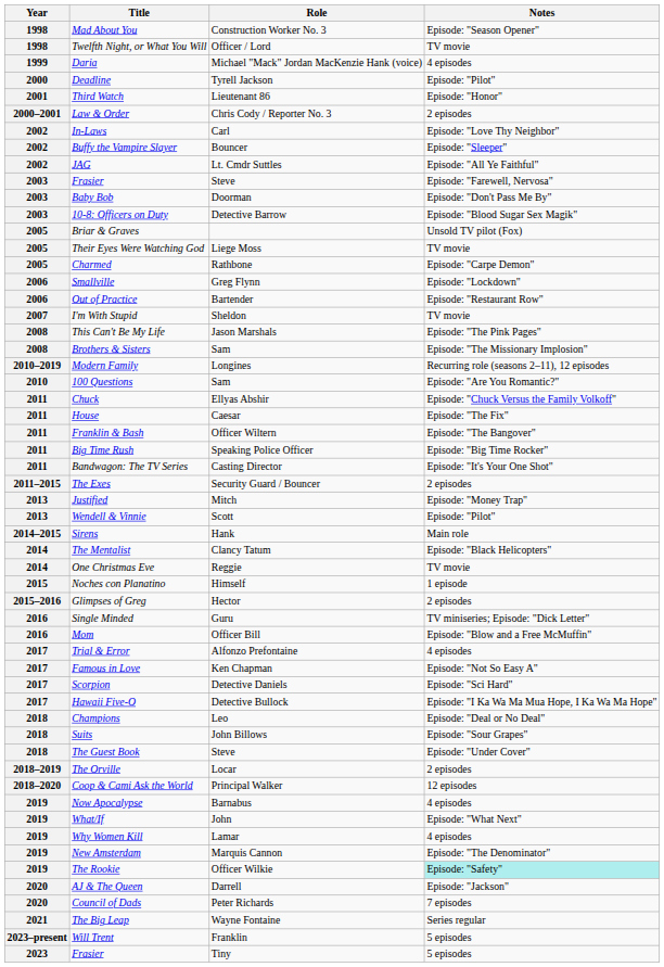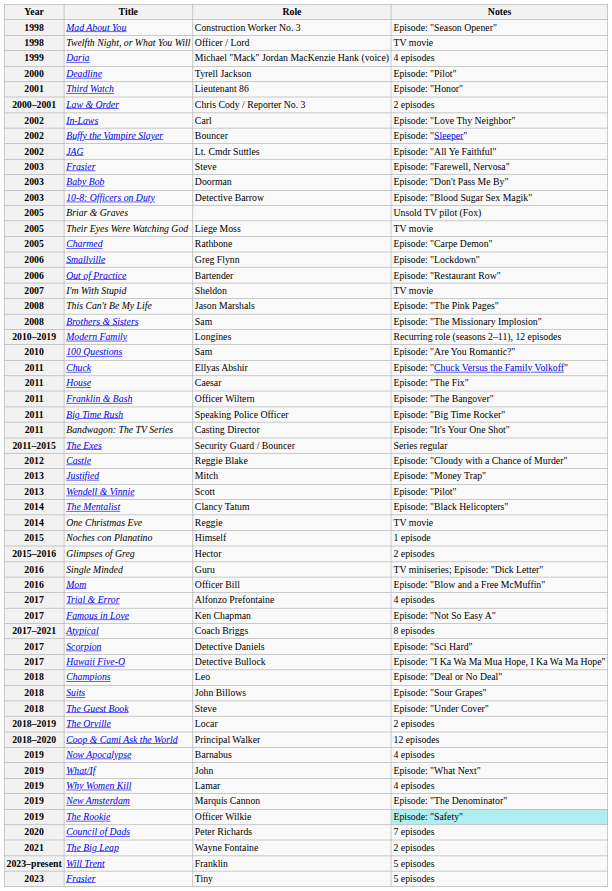 <table class="wikitable sortable plainrowheaders">
 <tr>
 <th scope="col">Year</th>
 <th scope="col">Title</th>
 <th scope="col">Role</th>
 <th scope="col" class="unsortable">Notes</th>
 </tr>
 <tr>
 <th scope="row">1998</th>
 <td><em><a href='#'>Mad About You</a></em></td>
 <td>Construction Worker No. 3</td>
 <td>Episode: "Season Opener"</td>
 </tr>
 <tr>
 <th scope="row">1998</th>
 <td><em>Twelfth Night, or What You Will</em></td>
 <td>Officer / Lord</td>
 <td>TV movie</td>
 </tr>
 <tr>
 <th scope="row">1999</th>
 <td><em><a href='#'>Daria</a></em></td>
 <td>Michael "Mack" Jordan MacKenzie Hank (voice)</td>
 <td>4 episodes</td>
 </tr>
 <tr>
 <th scope="row">2000</th>
 <td><em><a href='#'>Deadline</a></em></td>
 <td>Tyrell Jackson</td>
 <td>Episode: "Pilot"</td>
 </tr>
 <tr>
 <th scope="row">2001</th>
 <td><em><a href='#'>Third Watch</a></em></td>
 <td>Lieutenant 86</td>
 <td>Episode: "Honor"</td>
 </tr>
 <tr>
 <th scope="row">2000–2001</th>
 <td><em><a href='#'>Law & Order</a></em></td>
 <td>Chris Cody / Reporter No. 3</td>
 <td>2 episodes</td>
 </tr>
 <tr>
 <th scope="row">2002</th>
 <td><em><a href='#'>In-Laws</a></em></td>
 <td>Carl</td>
 <td>Episode: "Love Thy Neighbor"</td>
 </tr>
 <tr>
 <th scope="row">2002</th>
 <td><em><a href='#'>Buffy the Vampire Slayer</a></em></td>
 <td>Bouncer</td>
 <td>Episode: "<a href='#'>Sleeper</a>"</td>
 </tr>
 <tr>
 <th scope="row">2002</th>
 <td><em><a href='#'>JAG</a></em></td>
 <td>Lt. Cmdr Suttles</td>
 <td>Episode: "All Ye Faithful"</td>
 </tr>
 <tr>
 <th scope="row">2003</th>
 <td><em><a href='#'>Frasier</a></em></td>
 <td>Steve</td>
 <td>Episode: "Farewell, Nervosa"</td>
 </tr>
 <tr>
 <th scope="row">2003</th>
 <td><em><a href='#'>Baby Bob</a></em></td>
 <td>Doorman</td>
 <td>Episode: "Don't Pass Me By"</td>
 </tr>
 <tr>
 <th scope="row">2003</th>
 <td><em><a href='#'>10-8: Officers on Duty</a></em></td>
 <td>Detective Barrow</td>
 <td>Episode: "Blood Sugar Sex Magik"</td>
 </tr>
 <tr>
 <th scope="row">2005</th>
 <td><em>Briar & Graves</em></td>
 <td></td>
 <td>Unsold TV pilot (Fox)</td>
 </tr>
 <tr>
 <th scope="row">2005</th>
 <td><em>Their Eyes Were Watching God</em></td>
 <td>Liege Moss</td>
 <td>TV movie</td>
 </tr>
 <tr>
 <th scope="row">2005</th>
 <td><em><a href='#'>Charmed</a></em></td>
 <td>Rathbone</td>
 <td>Episode: "Carpe Demon"</td>
 </tr>
 <tr>
 <th scope="row">2006</th>
 <td><em><a href='#'>Smallville</a></em></td>
 <td>Greg Flynn</td>
 <td>Episode: "Lockdown"</td>
 </tr>
 <tr>
 <th scope="row">2006</th>
 <td><em><a href='#'>Out of Practice</a></em></td>
 <td>Bartender</td>
 <td>Episode: "Restaurant Row"</td>
 </tr>
 <tr>
 <th scope="row">2007</th>
 <td><em>I'm With Stupid</em></td>
 <td>Sheldon</td>
 <td>TV movie</td>
 </tr>
 <tr>
 <th scope="row">2008</th>
 <td><em>This Can't Be My Life</em></td>
 <td>Jason Marshals</td>
 <td>Episode: "The Pink Pages"</td>
 </tr>
 <tr>
 <th scope="row">2008</th>
 <td><em><a href='#'>Brothers & Sisters</a></em></td>
 <td>Sam</td>
 <td>Episode: "The Missionary Implosion"</td>
 </tr>
 <tr>
 <th scope="row">2010–2019</th>
 <td><em><a href='#'>Modern Family</a></em></td>
 <td>Longines</td>
 <td>Recurring role (seasons 2–11), 12 episodes</td>
 </tr>
 <tr>
 <th scope="row">2010</th>
 <td><em><a href='#'>100 Questions</a></em></td>
 <td>Sam</td>
 <td>Episode: "Are You Romantic?"</td>
 </tr>
 <tr>
 <th scope="row">2011</th>
 <td><em><a href='#'>Chuck</a></em></td>
 <td>Ellyas Abshir</td>
 <td>Episode: "<a href='#'>Chuck Versus the Family Volkoff</a>"</td>
 </tr>
 <tr>
 <th scope="row">2011</th>
 <td><em><a href='#'>House</a></em></td>
 <td>Caesar</td>
 <td>Episode: "The Fix"</td>
 </tr>
 <tr>
 <th scope="row">2011</th>
 <td><em><a href='#'>Franklin & Bash</a></em></td>
 <td>Officer Wiltern</td>
 <td>Episode: "The Bangover"</td>
 </tr>
 <tr>
 <th scope="row">2011</th>
 <td><em><a href='#'>Big Time Rush</a></em></td>
 <td>Speaking Police Officer</td>
 <td>Episode: "Big Time Rocker"</td>
 </tr>
 <tr>
 <th scope="row">2011</th>
 <td><em>Bandwagon: The TV Series</em></td>
 <td>Casting Director</td>
 <td>Episode: "It's Your One Shot"</td>
 </tr>
 <tr>
 <th scope="row">2011–2015</th>
 <td><em><a href='#'>The Exes</a></em></td>
 <td>Security Guard / Bouncer</td>
-<td>2 episodes</td>
+<td>Series regular</td>
+</tr>
+<tr>
+<th scope="row">2012</th>
+<td><em><a href='#'>Castle</a></em></td>
+<td>Reggie Blake</td>
+<td>Episode: "Cloudy with a Chance of Murder"</td>
 </tr>
 <tr>
 <th scope="row">2013</th>
 <td><em><a href='#'>Justified</a></em></td>
 <td>Mitch</td>
 <td>Episode: "Money Trap"</td>
 </tr>
 <tr>
 <th scope="row">2013</th>
 <td><em><a href='#'>Wendell & Vinnie</a></em></td>
 <td>Scott</td>
 <td>Episode: "Pilot"</td>
-</tr>
-<tr>
-<th scope="row">2014–2015</th>
-<td><em><a href='#'>Sirens</a></em></td>
-<td>Hank</td>
-<td>Main role</td>
 </tr>
 <tr>
 <th scope="row">2014</th>
 <td><em><a href='#'>The Mentalist</a></em></td>
 <td>Clancy Tatum</td>
 <td>Episode: "Black Helicopters"</td>
 </tr>
 <tr>
 <th scope="row">2014</th>
 <td><em>One Christmas Eve</em></td>
 <td>Reggie</td>
 <td>TV movie</td>
 </tr>
 <tr>
 <th scope="row">2015</th>
 <td><em>Noches con Planatino</em></td>
 <td>Himself</td>
 <td>1 episode</td>
 </tr>
 <tr>
 <th scope="row">2015–2016</th>
 <td><em>Glimpses of Greg</em></td>
 <td>Hector</td>
 <td>2 episodes</td>
 </tr>
 <tr>
 <th scope="row">2016</th>
 <td><em>Single Minded</em></td>
 <td>Guru</td>
 <td>TV miniseries; Episode: "Dick Letter"</td>
 </tr>
 <tr>
 <th scope="row">2016</th>
 <td><em><a href='#'>Mom</a></em></td>
 <td>Officer Bill</td>
 <td>Episode: "Blow and a Free McMuffin"</td>
 </tr>
 <tr>
 <th scope="row">2017</th>
 <td><em><a href='#'>Trial & Error</a></em></td>
 <td>Alfonzo Prefontaine</td>
 <td>4 episodes</td>
 </tr>
 <tr>
 <th scope="row">2017</th>
 <td><em><a href='#'>Famous in Love</a></em></td>
 <td>Ken Chapman</td>
 <td>Episode: "Not So Easy A"</td>
+</tr>
+<tr>
+<th scope="row">2017–2021</th>
+<td><em><a href='#'>Atypical</a></em></td>
+<td>Coach Briggs</td>
+<td>8 episodes</td>
 </tr>
 <tr>
 <th scope="row">2017</th>
 <td><em><a href='#'>Scorpion</a></em></td>
 <td>Detective Daniels</td>
 <td>Episode: "Sci Hard"</td>
 </tr>
 <tr>
 <th scope="row">2017</th>
 <td><em><a href='#'>Hawaii Five-O</a></em></td>
 <td>Detective Bullock</td>
 <td>Episode: "I Ka Wa Ma Mua Hope, I Ka Wa Ma Hope"</td>
 </tr>
 <tr>
 <th scope="row">2018</th>
 <td><em><a href='#'>Champions</a></em></td>
 <td>Leo</td>
 <td>Episode: "Deal or No Deal"</td>
 </tr>
 <tr>
 <th scope="row">2018</th>
 <td><em><a href='#'>Suits</a></em></td>
 <td>John Billows</td>
 <td>Episode: "Sour Grapes"</td>
 </tr>
 <tr>
 <th scope="row">2018</th>
 <td><em><a href='#'>The Guest Book</a></em></td>
 <td>Steve</td>
 <td>Episode: "Under Cover"</td>
 </tr>
 <tr>
 <th scope="row">2018–2019</th>
 <td><em><a href='#'>The Orville</a></em></td>
 <td>Locar</td>
 <td>2 episodes</td>
 </tr>
 <tr>
 <th scope="row">2018–2020</th>
 <td><em><a href='#'>Coop & Cami Ask the World</a></em></td>
 <td>Principal Walker</td>
 <td>12 episodes</td>
 </tr>
 <tr>
 <th scope="row">2019</th>
 <td><em><a href='#'>Now Apocalypse</a></em></td>
 <td>Barnabus</td>
 <td>4 episodes</td>
 </tr>
 <tr>
 <th scope="row">2019</th>
 <td><em><a href='#'>What/If</a></em></td>
 <td>John</td>
 <td>Episode: "What Next"</td>
 </tr>
 <tr>
 <th scope="row">2019</th>
 <td><em><a href='#'>Why Women Kill</a></em></td>
 <td>Lamar</td>
 <td>4 episodes</td>
 </tr>
 <tr>
 <th scope="row">2019</th>
 <td><em><a href='#'>New Amsterdam</a></em></td>
 <td>Marquis Cannon</td>
 <td>Episode: "The Denominator"</td>
 </tr>
 <tr>
 <th scope="row">2019</th>
 <td><em><a href='#'>The Rookie</a></em></td>
 <td>Officer Wilkie</td>
 <td style="background: paleturquoise;">Episode: "Safety"</td>
 </tr>
 <tr>
 <th scope="row">2020</th>
-<td><em><a href='#'>AJ & The Queen</a></em></td>
-<td>Darrell</td>
-<td>Episode: "Jackson"</td>
-</tr>
-<tr>
-<th scope="row">2020</th>
 <td><em><a href='#'>Council of Dads</a></em></td>
 <td>Peter Richards</td>
 <td>7 episodes</td>
 </tr>
 <tr>
 <th scope="row">2021</th>
 <td><em><a href='#'>The Big Leap</a></em></td>
 <td>Wayne Fontaine</td>
-<td>Series regular</td>
+<td>2 episodes</td>
 </tr>
 <tr>
 <th scope="row">2023–present</th>
 <td><em><a href='#'>Will Trent</a></em></td>
 <td>Franklin</td>
 <td>5 episodes</td>
 </tr>
 <tr>
 <th scope="row">2023</th>
 <td><em><a href='#'>Frasier</a></em></td>
 <td>Tiny</td>
 <td>5 episodes</td>
 </tr>
 </table>
